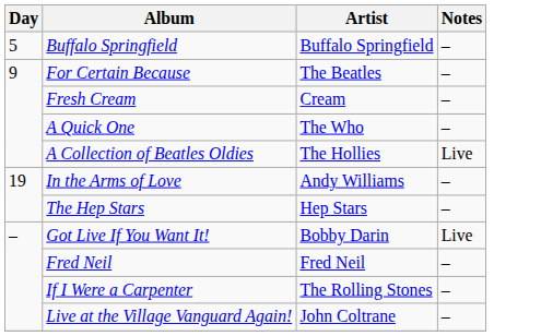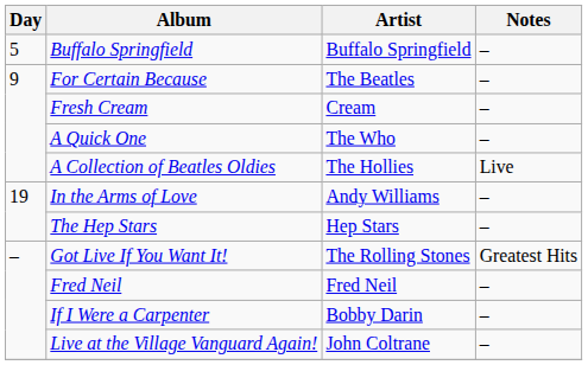 <table class="wikitable">
 <tr>
 <th>Day</th>
 <th>Album</th>
 <th>Artist</th>
 <th>Notes</th>
 </tr>
 <tr>
 <td valign="top">5</td>
 <td><em><a href='#'>Buffalo Springfield</a></em></td>
 <td><a href='#'>Buffalo Springfield</a></td>
 <td>–</td>
 </tr>
 <tr>
 <td rowspan="4" valign="top">9</td>
 <td><em><a href='#'>For Certain Because</a></em></td>
 <td><a href='#'>The Beatles</a></td>
 <td>–</td>
 </tr>
 <tr>
 <td><em><a href='#'>Fresh Cream</a></em></td>
 <td><a href='#'>Cream</a></td>
 <td>–</td>
 </tr>
 <tr>
 <td><em><a href='#'>A Quick One</a></em></td>
 <td><a href='#'>The Who</a></td>
 <td>–</td>
 </tr>
 <tr>
 <td><em><a href='#'>A Collection of Beatles Oldies</a></em></td>
 <td><a href='#'>The Hollies</a></td>
 <td>Live</td>
 </tr>
 <tr>
 <td rowspan="2" valign="top">19</td>
 <td><em><a href='#'>In the Arms of Love</a></em></td>
 <td><a href='#'>Andy Williams</a></td>
 <td>–</td>
 </tr>
 <tr>
 <td><em><a href='#'>The Hep Stars</a></em></td>
 <td><a href='#'>Hep Stars</a></td>
 <td>–</td>
 </tr>
 <tr>
 <td rowspan="4" valign="top">–</td>
 <td><em><a href='#'>Got Live If You Want It!</a></em></td>
-<td><a href='#'>Bobby Darin</a></td>
-<td>Live</td>
+<td><a href='#'>The Rolling Stones</a></td>
+<td>Greatest Hits</td>
 </tr>
 <tr>
 <td><em><a href='#'>Fred Neil</a></em></td>
 <td><a href='#'>Fred Neil</a></td>
 <td>–</td>
 </tr>
 <tr>
 <td><em><a href='#'>If I Were a Carpenter</a></em></td>
-<td><a href='#'>The Rolling Stones</a></td>
+<td><a href='#'>Bobby Darin</a></td>
 <td>–</td>
 </tr>
 <tr>
 <td><em><a href='#'>Live at the Village Vanguard Again!</a></em></td>
 <td><a href='#'>John Coltrane</a></td>
 <td>–</td>
 </tr>
 <tr>
 </tr>
 </table>
